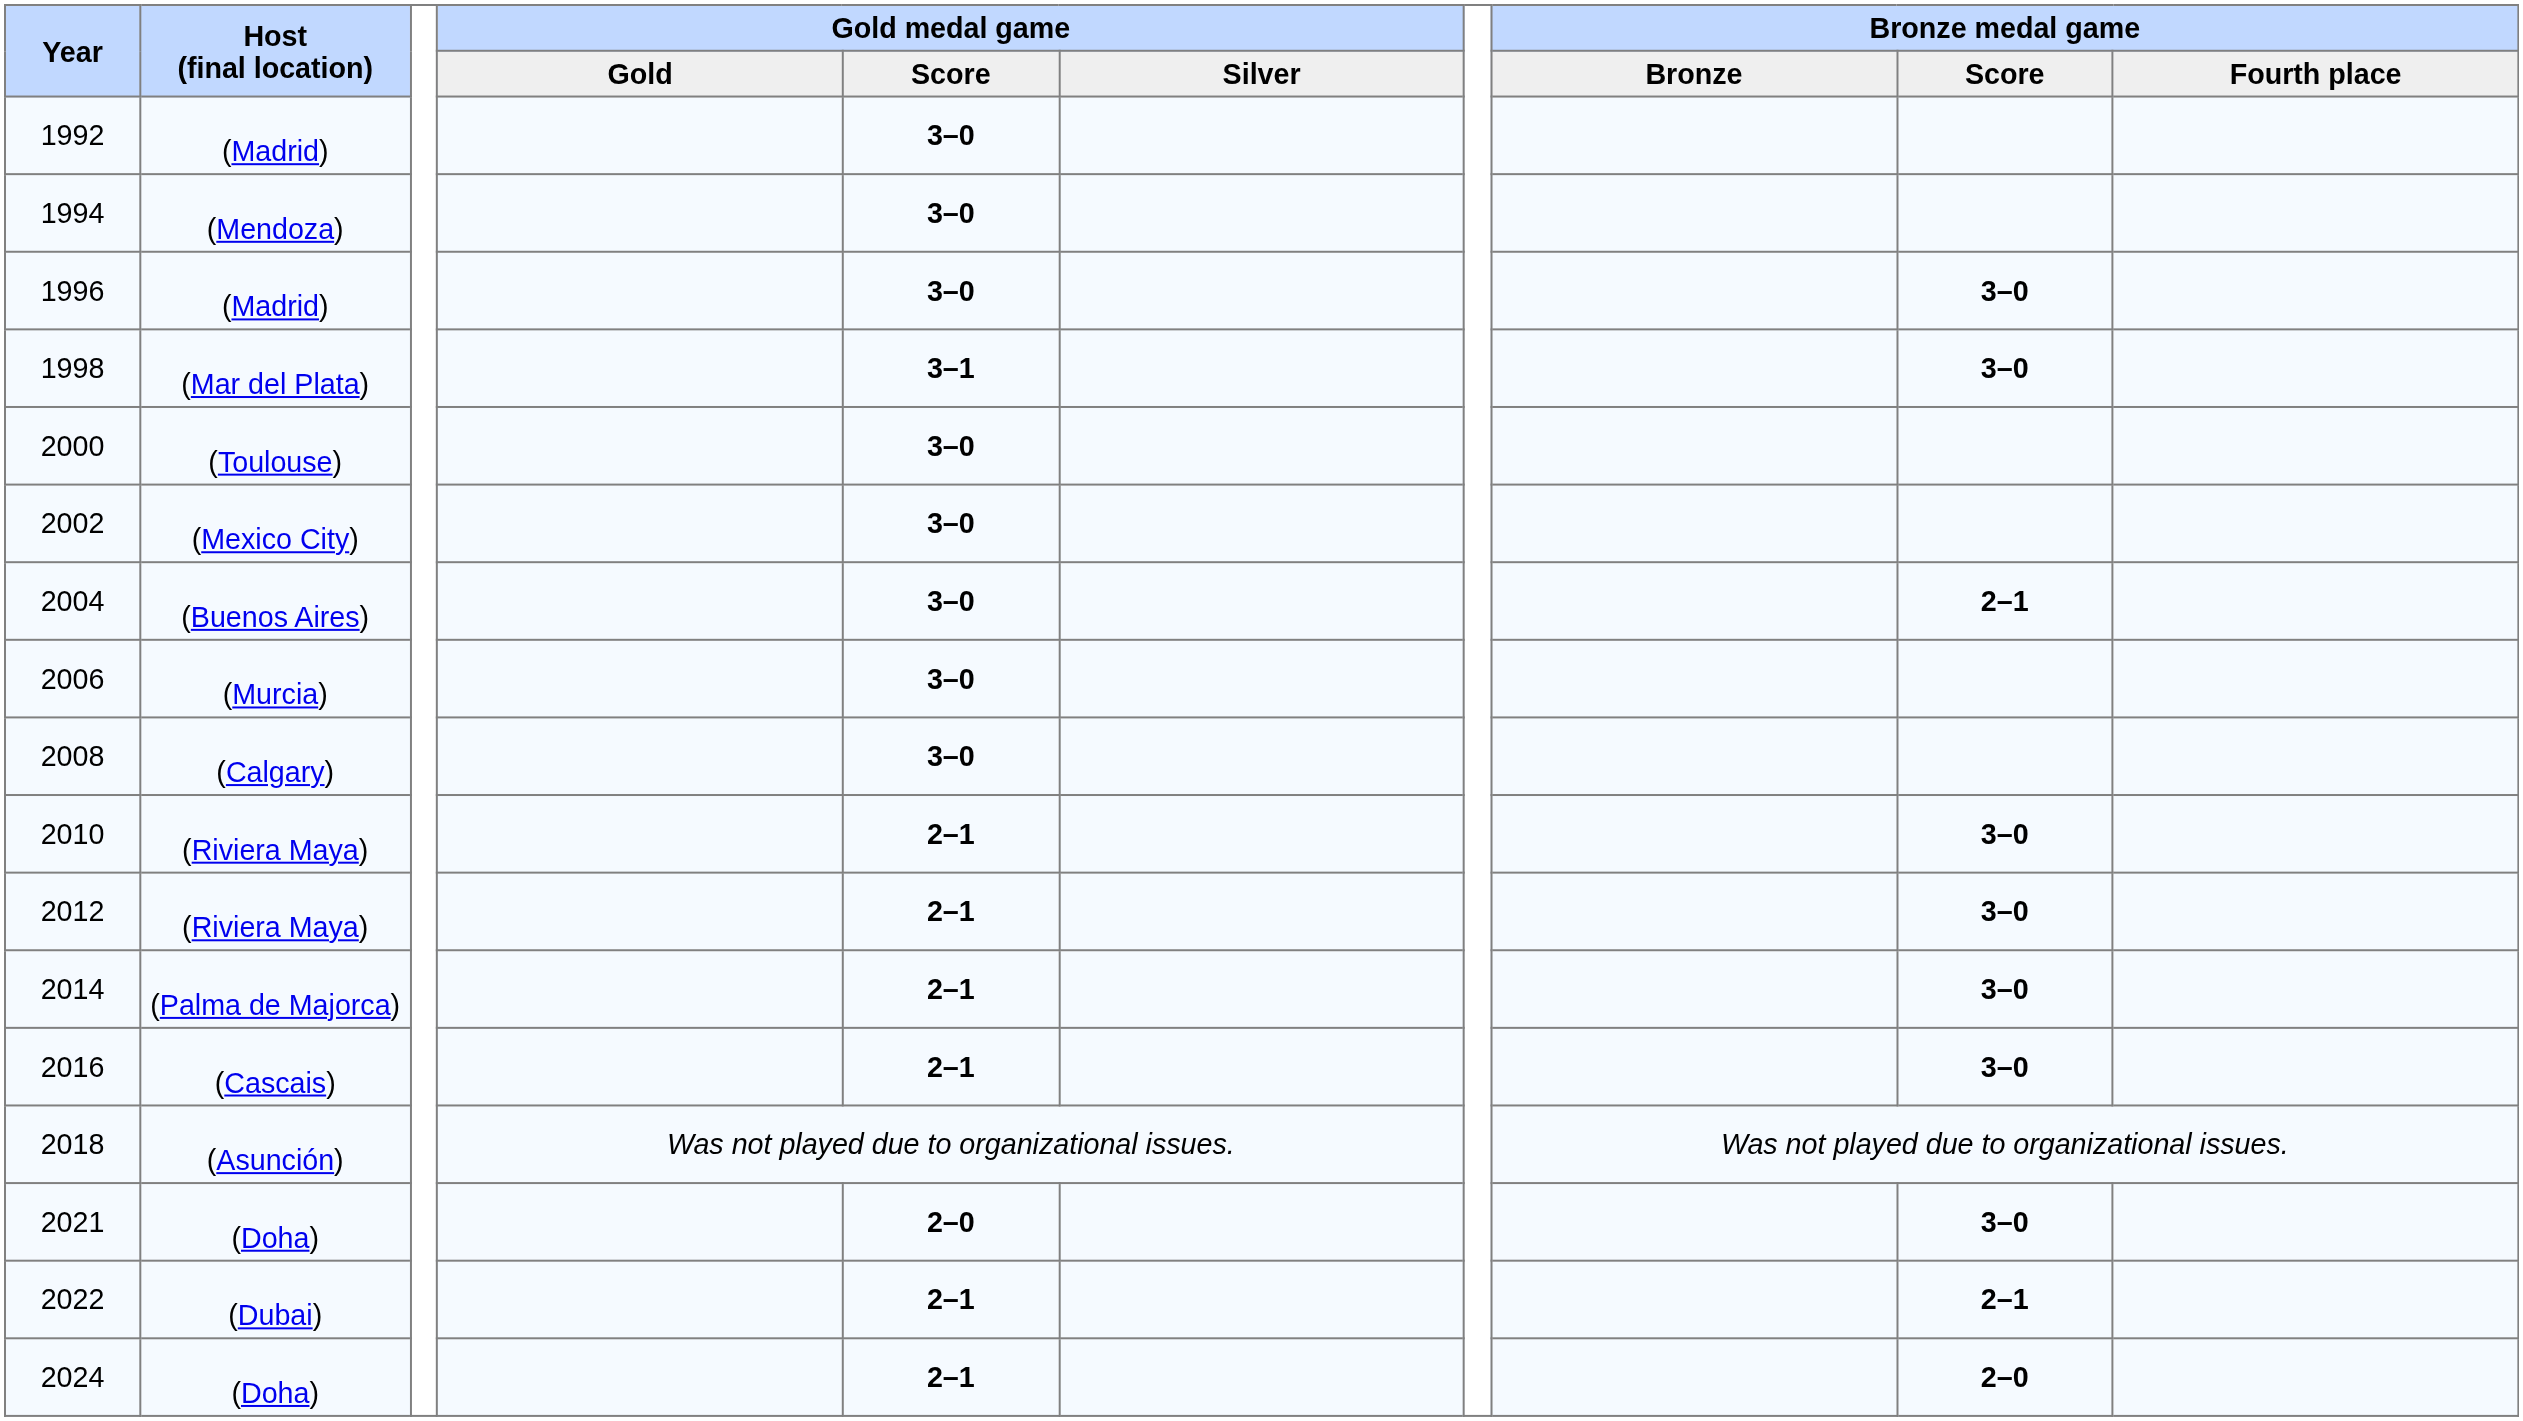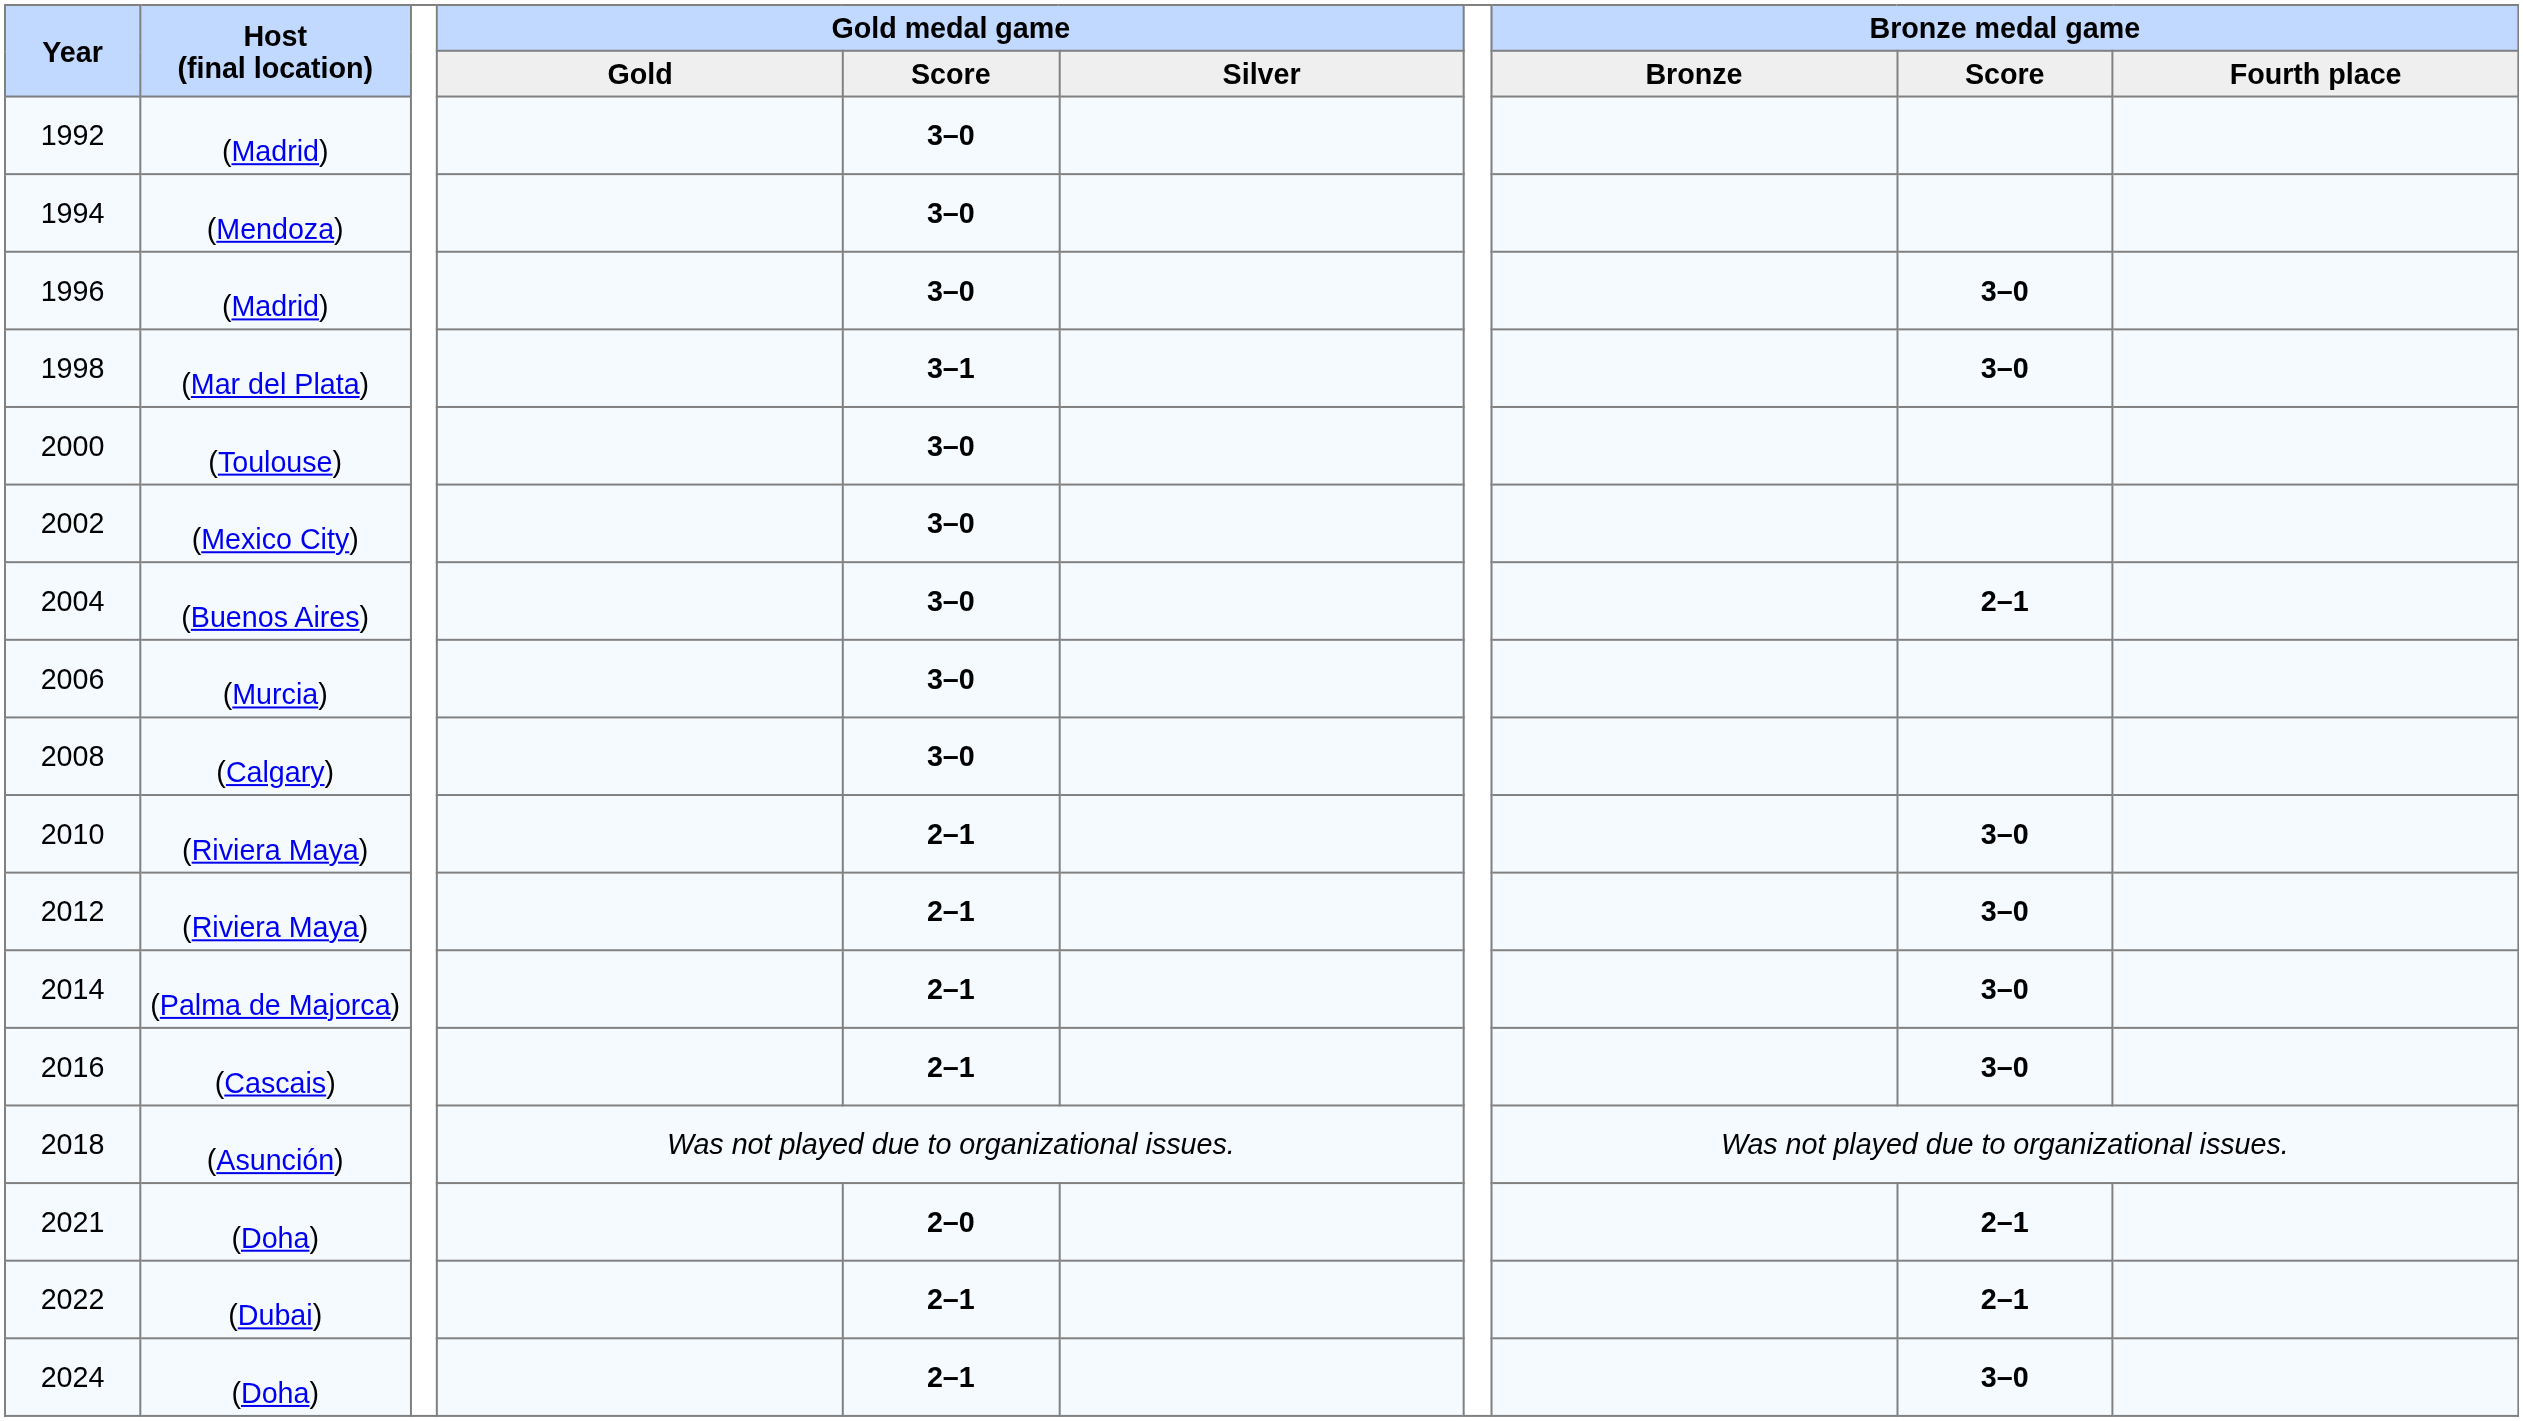 <table border=1 style="border-collapse:collapse; font-size:90%; text-align:center" cellpadding=3 cellspacing=0 width=100%>
 <tr bgcolor=#C1D8FF>
 <th rowspan=2 width=5%>Year</th>
 <th rowspan=2 width=10%>Host<br>(final location)</th>
 <th rowspan="37" width="1%" bgcolor="ffffff"></th>
 <th colspan=3>Gold medal game</th>
 <th rowspan="37" width="1%" bgcolor="ffffff"></th>
 <th colspan=3>Bronze medal game</th>
 </tr>
 <tr bgcolor=#EFEFEF>
 <th width=15%>Gold</th>
 <th width=8%>Score</th>
 <th width=15%>Silver</th>
 <th width=15%>Bronze</th>
 <th width=8%>Score</th>
 <th width=15%>Fourth place</th>
 </tr>
 <tr align=center bgcolor=#F5FAFF>
 <td>1992<br></td>
 <td><br>(<a href='#'>Madrid</a>)</td>
 <td><strong></strong></td>
 <td><strong>3–0</strong></td>
 <td></td>
 <td></td>
 <td></td>
 <td></td>
 </tr>
 <tr align=center bgcolor=#F5FAFF>
 <td>1994<br></td>
 <td><br>(<a href='#'>Mendoza</a>)</td>
 <td><strong></strong></td>
 <td><strong>3–0</strong></td>
 <td></td>
 <td></td>
 <td></td>
 <td></td>
 </tr>
 <tr align=center bgcolor=#F5FAFF>
 <td>1996<br></td>
 <td><br>(<a href='#'>Madrid</a>)</td>
 <td><strong></strong></td>
 <td><strong>3–0</strong></td>
 <td></td>
 <td></td>
 <td><strong>3–0</strong></td>
 <td></td>
 </tr>
 <tr align=center bgcolor=#F5FAFF>
 <td>1998<br></td>
 <td><br>(<a href='#'>Mar del Plata</a>)</td>
 <td><strong></strong></td>
 <td><strong>3–1</strong></td>
 <td></td>
 <td></td>
 <td><strong>3–0</strong></td>
 <td></td>
 </tr>
 <tr align=center bgcolor=#F5FAFF>
 <td>2000<br></td>
 <td><br>(<a href='#'>Toulouse</a>)</td>
 <td><strong></strong></td>
 <td><strong>3–0</strong></td>
 <td></td>
 <td></td>
 <td></td>
 <td></td>
 </tr>
 <tr align=center bgcolor=#F5FAFF>
 <td>2002<br></td>
 <td><br>(<a href='#'>Mexico City</a>)</td>
 <td><strong></strong></td>
 <td><strong>3–0</strong></td>
 <td></td>
 <td></td>
 <td></td>
 <td></td>
 </tr>
 <tr align=center bgcolor=#F5FAFF>
 <td>2004<br></td>
 <td><br>(<a href='#'>Buenos Aires</a>)</td>
 <td><strong></strong></td>
 <td><strong>3–0</strong></td>
 <td></td>
 <td></td>
 <td><strong>2–1</strong></td>
 <td></td>
 </tr>
 <tr align=center bgcolor=#F5FAFF>
 <td>2006<br></td>
 <td><br>(<a href='#'>Murcia</a>)</td>
 <td><strong></strong></td>
 <td><strong>3–0</strong></td>
 <td></td>
 <td></td>
 <td></td>
 <td></td>
 </tr>
 <tr align=center bgcolor=#F5FAFF>
 <td>2008<br></td>
 <td><br>(<a href='#'>Calgary</a>)</td>
 <td><strong></strong></td>
 <td><strong>3–0</strong></td>
 <td></td>
 <td></td>
 <td></td>
 <td></td>
 </tr>
 <tr align=center bgcolor=#F5FAFF>
 <td>2010<br></td>
 <td><br>(<a href='#'>Riviera Maya</a>)</td>
 <td><strong></strong></td>
 <td><strong>2–1</strong></td>
 <td></td>
 <td></td>
 <td><strong>3–0</strong></td>
 <td></td>
 </tr>
 <tr align=center bgcolor=#F5FAFF>
 <td>2012</td>
 <td><br>(<a href='#'>Riviera Maya</a>)</td>
 <td><strong></strong></td>
 <td><strong>2–1</strong></td>
 <td></td>
 <td></td>
 <td><strong>3–0</strong></td>
 <td></td>
 </tr>
 <tr align=center bgcolor=#F5FAFF>
 <td>2014</td>
 <td><br>(<a href='#'>Palma de Majorca</a>)</td>
 <td><strong></strong></td>
 <td><strong>2–1</strong></td>
 <td></td>
 <td></td>
 <td><strong>3–0</strong></td>
 <td></td>
 </tr>
 <tr align=center bgcolor=#F5FAFF>
 <td>2016</td>
 <td><br>(<a href='#'>Cascais</a>)</td>
 <td><strong></strong></td>
 <td><strong>2–1</strong></td>
 <td></td>
 <td></td>
 <td><strong>3–0</strong></td>
 <td></td>
 </tr>
 <tr align=center bgcolor=#F5FAFF>
 <td>2018<br></td>
 <td><br>(<a href='#'>Asunción</a>)</td>
 <td colspan=3 align="center"><em>Was not played due to organizational issues.</em> </td>
 <td colspan=3 align="center"><em>Was not played due to organizational issues.</em></td>
 </tr>
 <tr align=center bgcolor=#F5FAFF>
 <td>2021</td>
 <td><br>(<a href='#'>Doha</a>)</td>
 <td><strong></strong></td>
 <td><strong>2–0</strong></td>
 <td></td>
 <td></td>
-<td><strong>3–0</strong></td>
+<td><strong>2–1</strong></td>
 <td></td>
 </tr>
 <tr align=center bgcolor=#F5FAFF>
 <td>2022</td>
 <td><br>(<a href='#'>Dubai</a>)</td>
 <td><strong></strong></td>
 <td><strong>2–1</strong></td>
 <td></td>
 <td></td>
 <td><strong>2–1</strong></td>
 <td></td>
 </tr>
 <tr align=center bgcolor=#F5FAFF>
 <td>2024</td>
 <td><br>(<a href='#'>Doha</a>)</td>
 <td><strong></strong></td>
 <td><strong>2–1</strong></td>
 <td></td>
 <td></td>
-<td><strong>2–0</strong></td>
+<td><strong>3–0</strong></td>
 <td></td>
 </tr>
 </table>
